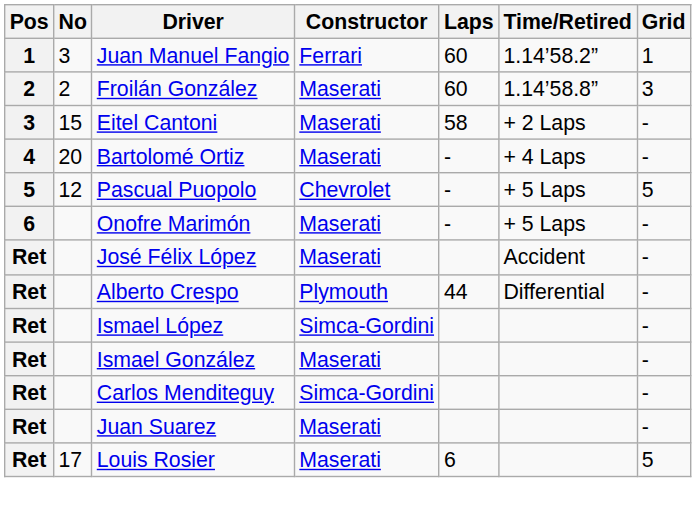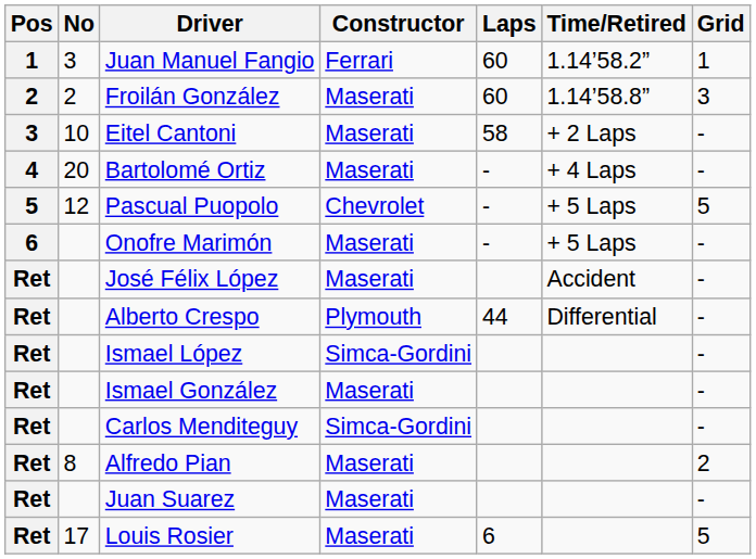 <table class="wikitable" style="font-size:95%;">
 <tr>
 <th>Pos</th>
 <th>No</th>
 <th>Driver</th>
 <th>Constructor</th>
 <th>Laps</th>
 <th>Time/Retired</th>
 <th>Grid</th>
 </tr>
 <tr>
 <th>1</th>
 <td>3</td>
 <td> <a href='#'>Juan Manuel Fangio</a></td>
 <td><a href='#'>Ferrari</a></td>
 <td>60</td>
 <td>1.14’58.2”</td>
 <td>1</td>
 </tr>
 <tr>
 <th>2</th>
 <td>2</td>
 <td> <a href='#'>Froilán González</a></td>
 <td><a href='#'>Maserati</a></td>
 <td>60</td>
 <td>1.14’58.8”</td>
 <td>3</td>
 </tr>
 <tr>
 <th>3</th>
-<td>15</td>
+<td>10</td>
 <td> <a href='#'>Eitel Cantoni</a></td>
 <td><a href='#'>Maserati</a></td>
 <td>58</td>
 <td>+ 2 Laps</td>
 <td>-</td>
 </tr>
 <tr>
 <th>4</th>
 <td>20</td>
 <td> <a href='#'>Bartolomé Ortiz</a></td>
 <td><a href='#'>Maserati</a></td>
 <td>-</td>
 <td>+ 4 Laps</td>
 <td>-</td>
 </tr>
 <tr>
 <th>5</th>
 <td>12</td>
 <td> <a href='#'>Pascual Puopolo</a></td>
 <td><a href='#'>Chevrolet</a></td>
 <td>-</td>
 <td>+ 5 Laps</td>
 <td>5</td>
 </tr>
 <tr>
 <th>6</th>
 <td></td>
 <td> <a href='#'>Onofre Marimón</a></td>
 <td><a href='#'>Maserati</a></td>
 <td>-</td>
 <td>+ 5 Laps</td>
 <td>-</td>
 </tr>
 <tr>
 <th>Ret</th>
 <td></td>
 <td> <a href='#'>José Félix López</a></td>
 <td><a href='#'>Maserati</a></td>
 <td></td>
 <td>Accident</td>
 <td>-</td>
 </tr>
 <tr>
 <th>Ret</th>
 <td></td>
 <td> <a href='#'>Alberto Crespo</a></td>
 <td><a href='#'>Plymouth</a></td>
 <td>44</td>
 <td>Differential</td>
 <td>-</td>
 </tr>
 <tr>
 <th>Ret</th>
 <td></td>
 <td> <a href='#'>Ismael López</a></td>
 <td><a href='#'>Simca-Gordini</a></td>
 <td></td>
 <td></td>
 <td>-</td>
 </tr>
 <tr>
 <th>Ret</th>
 <td></td>
 <td> <a href='#'>Ismael González</a></td>
 <td><a href='#'>Maserati</a></td>
 <td></td>
 <td></td>
 <td>-</td>
 </tr>
 <tr>
 <th>Ret</th>
 <td></td>
 <td> <a href='#'>Carlos Menditeguy</a></td>
 <td><a href='#'>Simca-Gordini</a></td>
 <td></td>
 <td></td>
 <td>-</td>
 </tr>
 <tr>
 <th>Ret</th>
+<td>8</td>
+<td> <a href='#'>Alfredo Pian</a></td>
+<td><a href='#'>Maserati</a></td>
+<td></td>
+<td></td>
+<td>2</td>
+</tr>
+<tr>
+<th>Ret</th>
 <td></td>
 <td> <a href='#'>Juan Suarez</a></td>
 <td><a href='#'>Maserati</a></td>
 <td></td>
 <td></td>
 <td>-</td>
 </tr>
 <tr>
 <th>Ret</th>
 <td>17</td>
 <td> <a href='#'>Louis Rosier</a></td>
 <td><a href='#'>Maserati</a></td>
 <td>6</td>
 <td></td>
 <td>5</td>
 </tr>
 </table>
